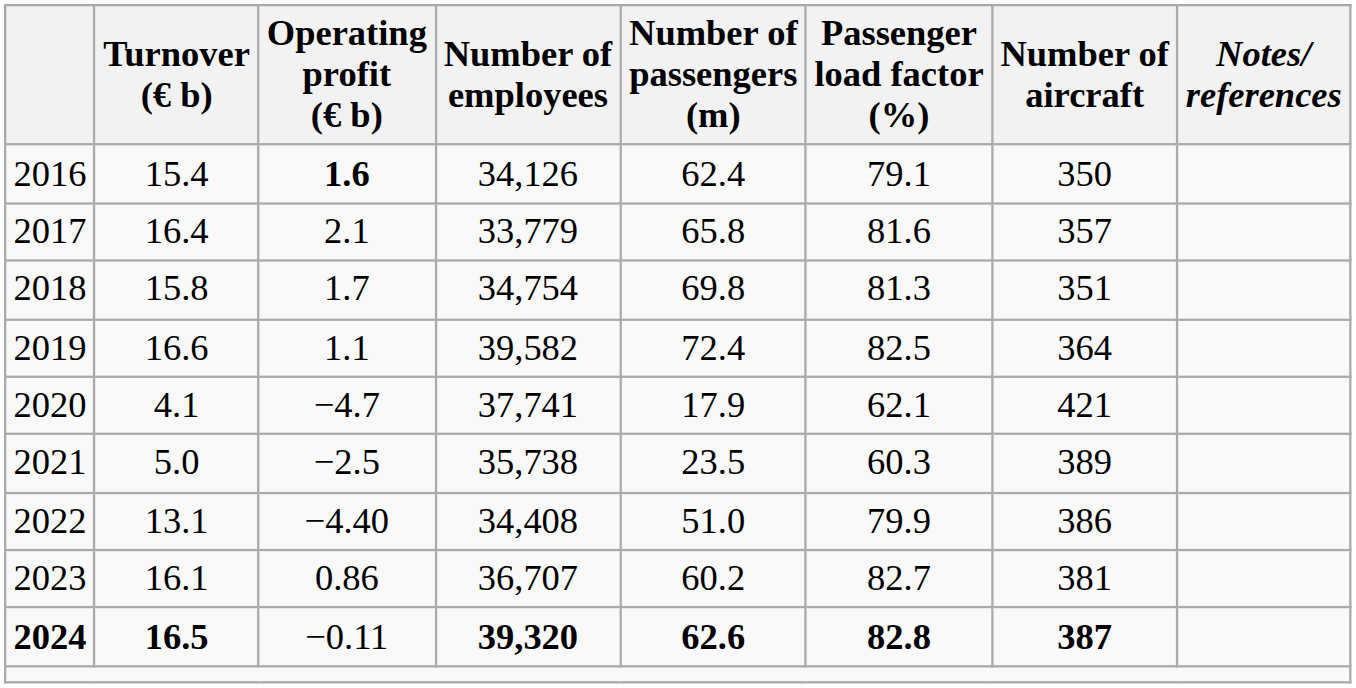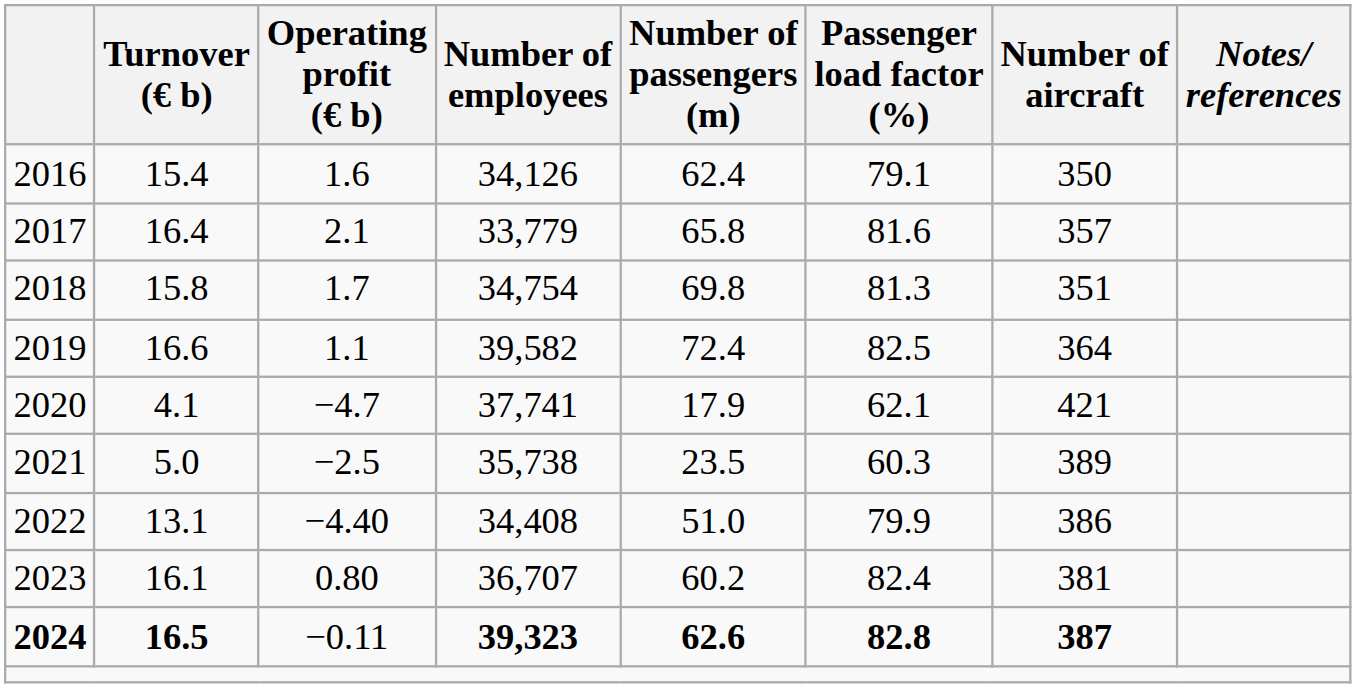 <table class="wikitable" style="text-align:center;">
 <tr>
 <th></th>
 <th>Turnover<br>(€ b)</th>
 <th>Operating<br>profit<br>(€ b)</th>
 <th>Number of<br>employees</th>
 <th>Number of<br>passengers<br>(m)</th>
 <th>Passenger<br>load factor<br>(%)</th>
 <th>Number of<br>aircraft</th>
 <th><em>Notes/<br>references</em></th>
 </tr>
 <tr>
 <td style="text-align:left;">2016</td>
 <td>15.4</td>
-<td><strong>1.6</strong></td>
+<td>1.6</td>
 <td>34,126</td>
 <td>62.4</td>
 <td>79.1</td>
 <td>350</td>
 <td></td>
 </tr>
 <tr>
 <td style="text-align:left;">2017</td>
 <td>16.4</td>
 <td>2.1</td>
 <td>33,779</td>
 <td>65.8</td>
 <td>81.6</td>
 <td>357</td>
 <td></td>
 </tr>
 <tr>
 <td style="text-align:left;">2018</td>
 <td>15.8</td>
 <td>1.7</td>
 <td>34,754</td>
 <td>69.8</td>
 <td>81.3</td>
 <td>351</td>
 <td></td>
 </tr>
 <tr>
 <td style="text-align:left;">2019</td>
 <td>16.6</td>
 <td>1.1</td>
 <td>39,582</td>
 <td>72.4</td>
 <td>82.5</td>
 <td>364</td>
 <td></td>
 </tr>
 <tr>
 <td style="text-align:left;">2020</td>
 <td>4.1</td>
 <td><span>−4.7</span></td>
 <td>37,741</td>
 <td>17.9</td>
 <td>62.1</td>
 <td>421</td>
 <td></td>
 </tr>
 <tr>
 <td style="text-align:left;">2021</td>
 <td>5.0</td>
 <td><span>−2.5</span></td>
 <td>35,738</td>
 <td>23.5</td>
 <td>60.3</td>
 <td>389</td>
 <td></td>
 </tr>
 <tr>
 <td style="text-align:left;">2022</td>
 <td>13.1</td>
 <td><span>−4.40</span></td>
 <td>34,408</td>
 <td>51.0</td>
 <td>79.9</td>
 <td>386</td>
 <td></td>
 </tr>
 <tr>
 <td>2023</td>
 <td>16.1</td>
-<td>0.86</td>
+<td>0.80</td>
 <td>36,707</td>
 <td>60.2</td>
-<td>82.7</td>
+<td>82.4</td>
 <td>381</td>
 <td></td>
 </tr>
 <tr>
 <td><strong>2024</strong></td>
 <td><strong>16.5</strong></td>
 <td><span>−0.11</span></td>
-<td><strong>39,320</strong></td>
+<td><strong>39,323</strong></td>
 <td><strong>62.6</strong></td>
 <td><strong>82.8</strong></td>
 <td><strong>387</strong></td>
 <td></td>
 </tr>
 <tr>
 <td colspan="8" style="text-align:left;"></td>
 </tr>
 </table>
